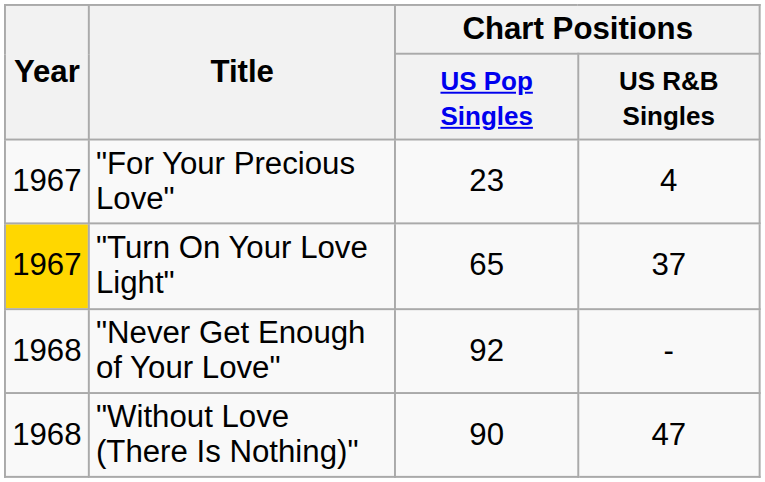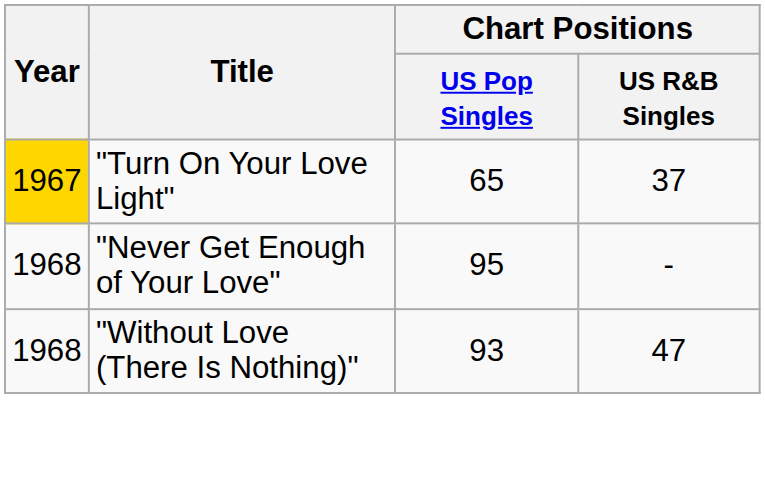 <table class="wikitable">
 <tr>
 <th width="28" rowspan="2">Year</th>
 <th width="150" rowspan="2">Title</th>
 <th colspan="2">Chart Positions</th>
 </tr>
 <tr>
 <th width="86"><small><a href='#'>US Pop Singles</a></small></th>
 <th width="86"><small>US R&B Singles</small></th>
 </tr>
 <tr>
-<td>1967</td>
-<td>"For Your Precious Love"</td>
-<td align="center">23</td>
-<td align="center">4</td>
-</tr>
-<tr>
 <td style="background: gold;">1967</td>
 <td>"Turn On Your Love Light"</td>
 <td align="center">65</td>
 <td align="center">37</td>
 </tr>
 <tr>
 <td>1968</td>
 <td>"Never Get Enough of Your Love"</td>
-<td align="center">92</td>
+<td align="center">95</td>
 <td align="center">-</td>
 </tr>
 <tr>
 <td>1968</td>
 <td>"Without Love (There Is Nothing)"</td>
-<td align="center">90</td>
+<td align="center">93</td>
 <td align="center">47</td>
 </tr>
 </table>
